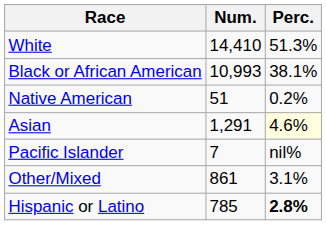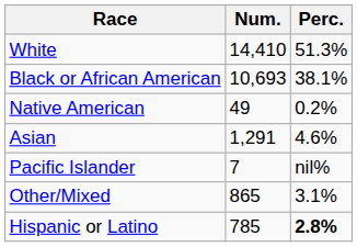 <table class="wikitable">
 <tr>
 <th>Race</th>
 <th>Num.</th>
 <th>Perc.</th>
 </tr>
 <tr>
 <td><a href='#'>White</a></td>
 <td>14,410</td>
 <td>51.3%</td>
 </tr>
 <tr>
 <td><a href='#'>Black or African American</a></td>
-<td>10,993</td>
+<td>10,693</td>
 <td>38.1%</td>
 </tr>
 <tr>
 <td><a href='#'>Native American</a></td>
-<td>51</td>
+<td>49</td>
 <td>0.2%</td>
 </tr>
 <tr>
 <td><a href='#'>Asian</a></td>
 <td>1,291</td>
-<td style="background: lightyellow;">4.6%</td>
+<td>4.6%</td>
 </tr>
 <tr>
 <td><a href='#'>Pacific Islander</a></td>
 <td>7</td>
 <td>nil%</td>
 </tr>
 <tr>
 <td><a href='#'>Other/Mixed</a></td>
-<td>861</td>
+<td>865</td>
 <td>3.1%</td>
 </tr>
 <tr>
 <td><a href='#'>Hispanic</a> or <a href='#'>Latino</a></td>
 <td>785</td>
 <td><strong>2.8%</strong></td>
 </tr>
 </table>
